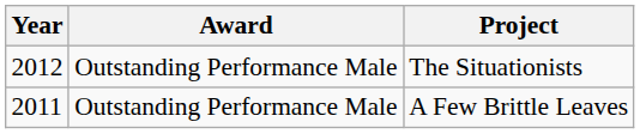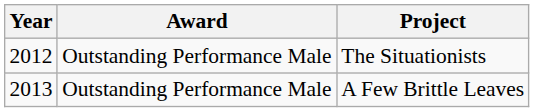 <table class="wikitable">
 <tr>
 <th>Year</th>
 <th>Award</th>
 <th>Project</th>
 </tr>
 <tr>
 <td>2012</td>
 <td>Outstanding Performance Male</td>
 <td>The Situationists</td>
 </tr>
 <tr>
-<td>2011</td>
+<td>2013</td>
 <td>Outstanding Performance Male</td>
 <td>A Few Brittle Leaves</td>
 </tr>
 </table>
